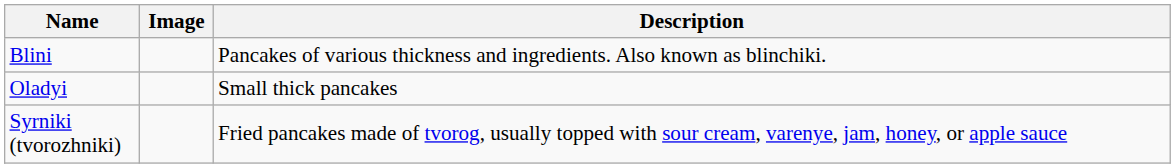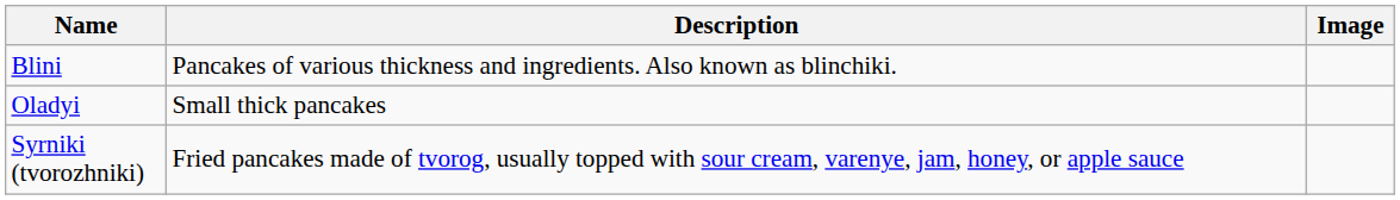 <table class="wikitable sortable" style="width:100%;">
 <tr>
 <th>Name</th>
+<th>Description</th>
 <th class="unsortable">Image</th>
-<th>Description</th>
 </tr>
 <tr>
 <td><a href='#'>Blini</a></td>
+<td>Pancakes of various thickness and ingredients. Also known as blinchiki.</td>
 <td></td>
-<td>Pancakes of various thickness and ingredients. Also known as blinchiki.</td>
 </tr>
 <tr>
 <td><a href='#'>Oladyi</a></td>
+<td>Small thick pancakes</td>
 <td></td>
-<td>Small thick pancakes</td>
 </tr>
 <tr>
 <td><a href='#'>Syrniki</a><br>(tvorozhniki)</td>
+<td>Fried pancakes made of <a href='#'>tvorog</a>, usually topped with <a href='#'>sour cream</a>, <a href='#'>varenye</a>, <a href='#'>jam</a>, <a href='#'>honey</a>, or <a href='#'>apple sauce</a></td>
 <td></td>
-<td>Fried pancakes made of <a href='#'>tvorog</a>, usually topped with <a href='#'>sour cream</a>, <a href='#'>varenye</a>, <a href='#'>jam</a>, <a href='#'>honey</a>, or <a href='#'>apple sauce</a></td>
 </tr>
 </table>
